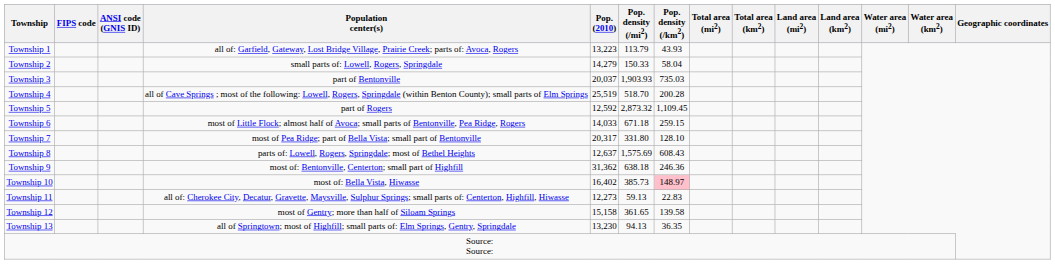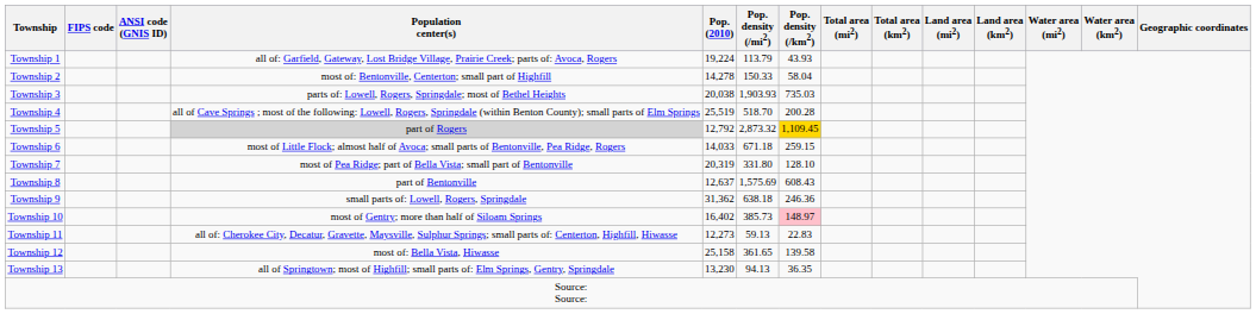 <table class="wikitable sortable" style="text-align:center; font-size:90%;">
 <tr style="background:#ccf;">
 <th>Township</th>
 <th><a href='#'>FIPS</a> code</th>
 <th><a href='#'>ANSI</a> code<br>(<a href='#'>GNIS</a> ID)</th>
 <th>Population<br>center(s)</th>
 <th>Pop.<br>(<a href='#'>2010</a>)</th>
 <th>Pop.<br>density<br>(/mi<sup>2</sup>)</th>
 <th>Pop.<br>density<br>(/km<sup>2</sup>)</th>
 <th>Total area<br>(mi<sup>2</sup>)</th>
 <th>Total area<br>(km<sup>2</sup>)</th>
 <th>Land area<br>(mi<sup>2</sup>)</th>
 <th>Land area<br>(km<sup>2</sup>)</th>
 <th>Water area<br>(mi<sup>2</sup>)</th>
 <th>Water area<br>(km<sup>2</sup>)</th>
 <th>Geographic coordinates</th>
 </tr>
 <tr>
 <td><a href='#'>Township 1</a></td>
 <td></td>
 <td></td>
 <td>all of: <a href='#'>Garfield</a>, <a href='#'>Gateway</a>, <a href='#'>Lost Bridge Village</a>, <a href='#'>Prairie Creek</a>; parts of: <a href='#'>Avoca</a>, <a href='#'>Rogers</a></td>
-<td>13,223</td>
+<td>19,224</td>
 <td>113.79</td>
 <td>43.93</td>
 <td></td>
 <td></td>
 <td></td>
 <td></td>
 </tr>
 <tr>
 <td><a href='#'>Township 2</a></td>
 <td></td>
 <td></td>
-<td>small parts of: <a href='#'>Lowell</a>, <a href='#'>Rogers</a>, <a href='#'>Springdale</a></td>
-<td>14,279</td>
+<td>most of: <a href='#'>Bentonville</a>, <a href='#'>Centerton</a>; small part of <a href='#'>Highfill</a></td>
+<td>14,278</td>
 <td>150.33</td>
 <td>58.04</td>
 <td></td>
 <td></td>
 <td></td>
 <td></td>
 </tr>
 <tr>
 <td><a href='#'>Township 3</a></td>
 <td></td>
 <td></td>
-<td>part of <a href='#'>Bentonville</a></td>
-<td>20,037</td>
+<td>parts of: <a href='#'>Lowell</a>, <a href='#'>Rogers</a>, <a href='#'>Springdale</a>; most of <a href='#'>Bethel Heights</a></td>
+<td>20,038</td>
 <td>1,903.93</td>
 <td>735.03</td>
 <td></td>
 <td></td>
 <td></td>
 <td></td>
 </tr>
 <tr>
 <td><a href='#'>Township 4</a></td>
 <td></td>
 <td></td>
 <td>all of <a href='#'>Cave Springs</a> ; most of the following: <a href='#'>Lowell</a>, <a href='#'>Rogers</a>, <a href='#'>Springdale</a> (within Benton County); small parts of <a href='#'>Elm Springs</a></td>
 <td>25,519</td>
 <td>518.70</td>
 <td>200.28</td>
 <td></td>
 <td></td>
 <td></td>
 <td></td>
 </tr>
 <tr>
 <td><a href='#'>Township 5</a></td>
 <td></td>
 <td></td>
-<td>part of <a href='#'>Rogers</a></td>
-<td>12,592</td>
+<td style="background: lightgrey;">part of <a href='#'>Rogers</a></td>
+<td>12,792</td>
 <td>2,873.32</td>
-<td>1,109.45</td>
+<td style="background: gold;">1,109.45</td>
 <td></td>
 <td></td>
 <td></td>
 <td></td>
 </tr>
 <tr>
 <td><a href='#'>Township 6</a></td>
 <td></td>
 <td></td>
 <td>most of <a href='#'>Little Flock</a>; almost half of <a href='#'>Avoca</a>; small parts of <a href='#'>Bentonville</a>, <a href='#'>Pea Ridge</a>, <a href='#'>Rogers</a></td>
 <td>14,033</td>
 <td>671.18</td>
 <td>259.15</td>
 <td></td>
 <td></td>
 <td></td>
 <td></td>
 </tr>
 <tr>
 <td><a href='#'>Township 7</a></td>
 <td></td>
 <td></td>
 <td>most of <a href='#'>Pea Ridge</a>; part of <a href='#'>Bella Vista</a>; small part of <a href='#'>Bentonville</a></td>
-<td>20,317</td>
+<td>20,319</td>
 <td>331.80</td>
 <td>128.10</td>
 <td></td>
 <td></td>
 <td></td>
 <td></td>
 </tr>
 <tr>
 <td><a href='#'>Township 8</a></td>
 <td></td>
 <td></td>
-<td>parts of: <a href='#'>Lowell</a>, <a href='#'>Rogers</a>, <a href='#'>Springdale</a>; most of <a href='#'>Bethel Heights</a></td>
+<td>part of <a href='#'>Bentonville</a></td>
 <td>12,637</td>
 <td>1,575.69</td>
 <td>608.43</td>
 <td></td>
 <td></td>
 <td></td>
 <td></td>
 </tr>
 <tr>
 <td><a href='#'>Township 9</a></td>
 <td></td>
 <td></td>
-<td>most of: <a href='#'>Bentonville</a>, <a href='#'>Centerton</a>; small part of <a href='#'>Highfill</a></td>
+<td>small parts of: <a href='#'>Lowell</a>, <a href='#'>Rogers</a>, <a href='#'>Springdale</a></td>
 <td>31,362</td>
 <td>638.18</td>
 <td>246.36</td>
 <td></td>
 <td></td>
 <td></td>
 <td></td>
 </tr>
 <tr>
 <td><a href='#'>Township 10</a></td>
 <td></td>
 <td></td>
-<td>most of: <a href='#'>Bella Vista</a>, <a href='#'>Hiwasse</a></td>
+<td>most of <a href='#'>Gentry</a>; more than half of <a href='#'>Siloam Springs</a></td>
 <td>16,402</td>
 <td>385.73</td>
 <td style="background: pink;">148.97</td>
 <td></td>
 <td></td>
 <td></td>
 <td></td>
 </tr>
 <tr>
 <td><a href='#'>Township 11</a></td>
 <td></td>
 <td></td>
 <td>all of: <a href='#'>Cherokee City</a>, <a href='#'>Decatur</a>, <a href='#'>Gravette</a>, <a href='#'>Maysville</a>, <a href='#'>Sulphur Springs</a>; small parts of: <a href='#'>Centerton</a>, <a href='#'>Highfill</a>, <a href='#'>Hiwasse</a></td>
 <td>12,273</td>
 <td>59.13</td>
 <td>22.83</td>
 <td></td>
 <td></td>
 <td></td>
 <td></td>
 </tr>
 <tr>
 <td><a href='#'>Township 12</a></td>
 <td></td>
 <td></td>
-<td>most of <a href='#'>Gentry</a>; more than half of <a href='#'>Siloam Springs</a></td>
-<td>15,158</td>
+<td>most of: <a href='#'>Bella Vista</a>, <a href='#'>Hiwasse</a></td>
+<td>25,158</td>
 <td>361.65</td>
 <td>139.58</td>
 <td></td>
 <td></td>
 <td></td>
 <td></td>
 </tr>
 <tr>
 <td><a href='#'>Township 13</a></td>
 <td></td>
 <td></td>
 <td>all of <a href='#'>Springtown</a>; most of <a href='#'>Highfill</a>; small parts of: <a href='#'>Elm Springs</a>, <a href='#'>Gentry</a>, <a href='#'>Springdale</a></td>
 <td>13,230</td>
 <td>94.13</td>
 <td>36.35</td>
 <td></td>
 <td></td>
 <td></td>
 <td></td>
 </tr>
 <tr>
 <td colspan=13>Source: <br>Source: </td>
 </tr>
 </table>
